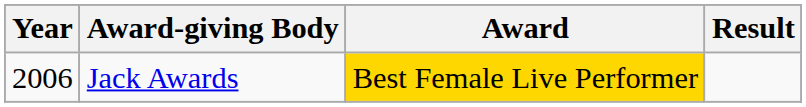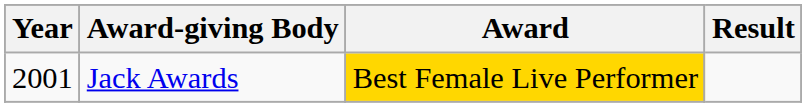 <table class="wikitable">
 <tr>
 <th>Year</th>
 <th>Award-giving Body</th>
 <th>Award</th>
 <th>Result</th>
 </tr>
 <tr>
-<td>2006</td>
+<td>2001</td>
 <td><a href='#'>Jack Awards</a></td>
 <td style="background: gold;">Best Female Live Performer</td>
 <td></td>
 </tr>
 </table>
